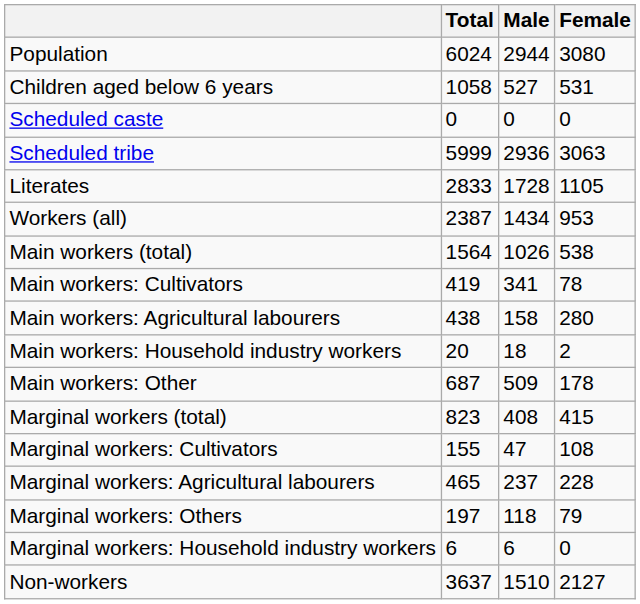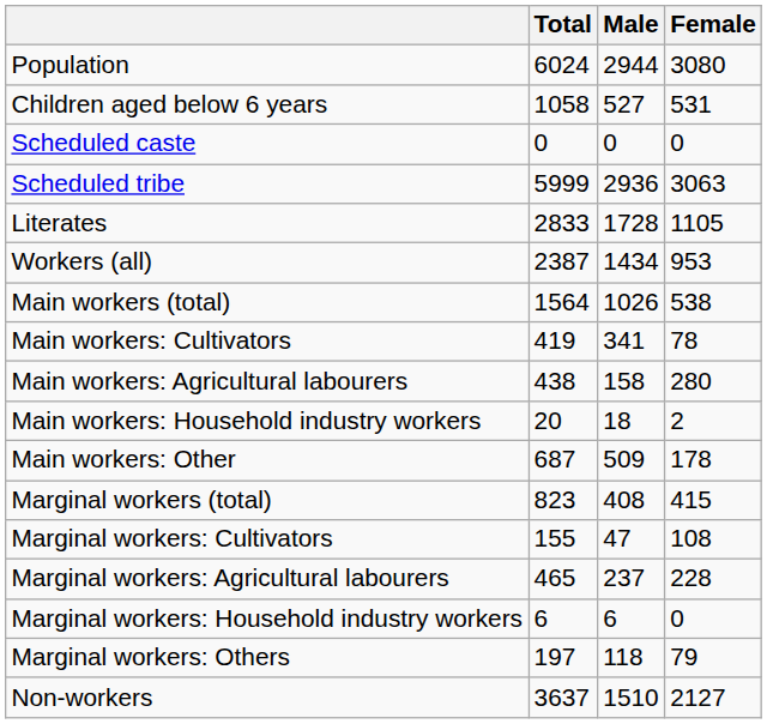 <table class="wikitable sortable">
 <tr>
 <th></th>
 <th>Total</th>
 <th>Male</th>
 <th>Female</th>
 </tr>
 <tr>
 <td>Population</td>
 <td>6024</td>
 <td>2944</td>
 <td>3080</td>
 </tr>
 <tr>
 <td>Children aged below 6 years</td>
 <td>1058</td>
 <td>527</td>
 <td>531</td>
 </tr>
 <tr>
 <td><a href='#'>Scheduled caste</a></td>
 <td>0</td>
 <td>0</td>
 <td>0</td>
 </tr>
 <tr>
 <td><a href='#'>Scheduled tribe</a></td>
 <td>5999</td>
 <td>2936</td>
 <td>3063</td>
 </tr>
 <tr>
 <td>Literates</td>
 <td>2833</td>
 <td>1728</td>
 <td>1105</td>
 </tr>
 <tr>
 <td>Workers (all)</td>
 <td>2387</td>
 <td>1434</td>
 <td>953</td>
 </tr>
 <tr>
 <td>Main workers (total)</td>
 <td>1564</td>
 <td>1026</td>
 <td>538</td>
 </tr>
 <tr>
 <td>Main workers: Cultivators</td>
 <td>419</td>
 <td>341</td>
 <td>78</td>
 </tr>
 <tr>
 <td>Main workers: Agricultural labourers</td>
 <td>438</td>
 <td>158</td>
 <td>280</td>
 </tr>
 <tr>
 <td>Main workers: Household industry workers</td>
 <td>20</td>
 <td>18</td>
 <td>2</td>
 </tr>
 <tr>
 <td>Main workers: Other</td>
 <td>687</td>
 <td>509</td>
 <td>178</td>
 </tr>
 <tr>
 <td>Marginal workers (total)</td>
 <td>823</td>
 <td>408</td>
 <td>415</td>
 </tr>
 <tr>
 <td>Marginal workers: Cultivators</td>
 <td>155</td>
 <td>47</td>
 <td>108</td>
 </tr>
 <tr>
 <td>Marginal workers: Agricultural labourers</td>
 <td>465</td>
 <td>237</td>
 <td>228</td>
 </tr>
 <tr>
+<td>Marginal workers: Household industry workers</td>
+<td>6</td>
+<td>6</td>
+<td>0</td>
+</tr>
+<tr>
 <td>Marginal workers: Others</td>
 <td>197</td>
 <td>118</td>
 <td>79</td>
-</tr>
-<tr>
-<td>Marginal workers: Household industry workers</td>
-<td>6</td>
-<td>6</td>
-<td>0</td>
 </tr>
 <tr>
 <td>Non-workers</td>
 <td>3637</td>
 <td>1510</td>
 <td>2127</td>
 </tr>
 </table>
